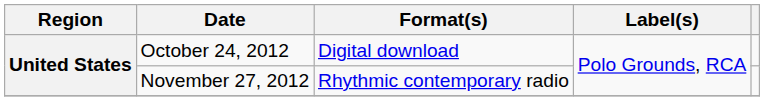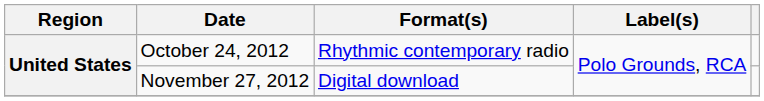 <table class="wikitable plainrowheaders">
 <tr>
 <th scope="col">Region</th>
 <th scope="col">Date</th>
 <th scope="col">Format(s)</th>
 <th scope="col">Label(s)</th>
 <th scope="col"></th>
 </tr>
 <tr>
 <th scope="row" rowspan="2">United States</th>
 <td>October 24, 2012</td>
-<td><a href='#'>Digital download</a></td>
+<td><a href='#'>Rhythmic contemporary</a> radio</td>
 <td rowspan="2"><a href='#'>Polo Grounds</a>, <a href='#'>RCA</a></td>
 <td align="center"></td>
 </tr>
 <tr>
 <td>November 27, 2012</td>
-<td><a href='#'>Rhythmic contemporary</a> radio</td>
+<td><a href='#'>Digital download</a></td>
 <td align="center"></td>
 </tr>
 <tr>
 </tr>
 </table>
